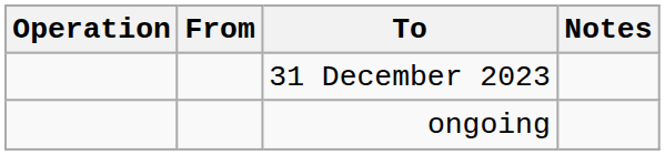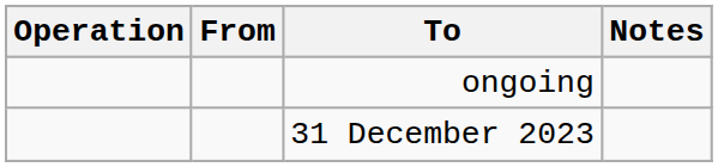 <table class="wikitable sortable">
 <tr>
 <th>Operation</th>
 <th>From</th>
 <th>To</th>
 <th>Notes</th>
 </tr>
 <tr>
 <td></td>
 <td align=right></td>
-<td align=right>31 December 2023</td>
+<td align=right>ongoing</td>
 <td></td>
 </tr>
 <tr>
 <td></td>
 <td align=right></td>
-<td align=right>ongoing</td>
+<td align=right>31 December 2023</td>
 <td></td>
 </tr>
 </table>
